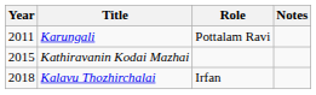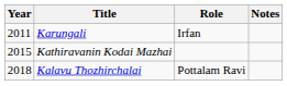 <table class="wikitable sortable">
 <tr>
 <th>Year</th>
 <th>Title</th>
 <th>Role</th>
 <th>Notes</th>
 </tr>
 <tr>
 <td>2011</td>
 <td><em><a href='#'>Karungali</a></em></td>
-<td>Pottalam Ravi</td>
+<td>Irfan</td>
 <td></td>
 </tr>
 <tr>
 <td>2015</td>
 <td><em>Kathiravanin Kodai Mazhai</em></td>
 <td></td>
 <td></td>
 </tr>
 <tr>
 <td>2018</td>
 <td><em><a href='#'>Kalavu Thozhirchalai</a></em></td>
-<td>Irfan</td>
+<td>Pottalam Ravi</td>
 <td></td>
 </tr>
 </table>
